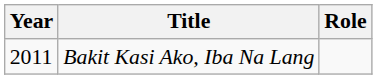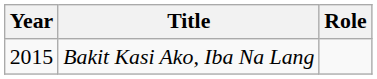 <table class="wikitable">
 <tr>
 <th>Year</th>
 <th>Title</th>
 <th>Role</th>
 </tr>
 <tr>
-<td>2011</td>
+<td>2015</td>
 <td><em>Bakit Kasi Ako, Iba Na Lang</em></td>
 <td></td>
 </tr>
 </table>
